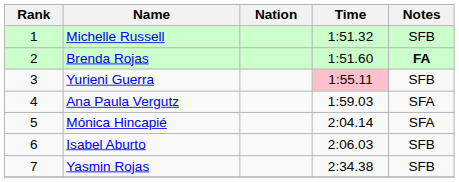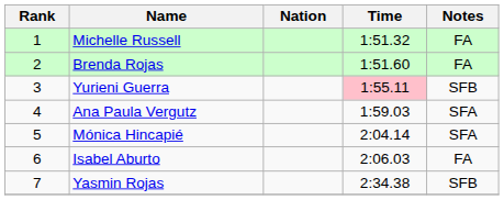 <table class="wikitable sortable" style="text-align:center" width=60%>
 <tr>
 <th>Rank</th>
 <th>Name</th>
 <th>Nation</th>
 <th>Time</th>
 <th>Notes</th>
 </tr>
 <tr bgcolor=ccffcc>
 <td>1</td>
 <td align=left><a href='#'>Michelle Russell</a></td>
 <td align=left></td>
 <td>1:51.32</td>
-<td>SFB</td>
+<td>FA</td>
 </tr>
 <tr bgcolor=ccffcc>
 <td>2</td>
 <td align=left><a href='#'>Brenda Rojas</a></td>
 <td align=left></td>
 <td>1:51.60</td>
-<td><strong>FA</strong></td>
+<td>FA</td>
 </tr>
 <tr>
 <td>3</td>
 <td align=left><a href='#'>Yurieni Guerra</a></td>
 <td align=left></td>
 <td style="background: pink;">1:55.11</td>
 <td>SFB</td>
 </tr>
 <tr>
 <td>4</td>
 <td align=left><a href='#'>Ana Paula Vergutz</a></td>
 <td align=left></td>
 <td>1:59.03</td>
 <td>SFA</td>
 </tr>
 <tr>
 <td>5</td>
 <td align=left><a href='#'>Mónica Hincapié</a></td>
 <td align=left></td>
 <td>2:04.14</td>
 <td>SFA</td>
 </tr>
 <tr>
 <td>6</td>
 <td align=left><a href='#'>Isabel Aburto</a></td>
 <td align=left></td>
 <td>2:06.03</td>
-<td>SFB</td>
+<td>FA</td>
 </tr>
 <tr>
 <td>7</td>
 <td align=left><a href='#'>Yasmin Rojas</a></td>
 <td align=left></td>
 <td>2:34.38</td>
 <td>SFB</td>
 </tr>
 <tr>
 </tr>
 </table>
